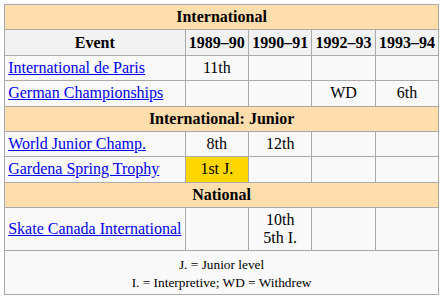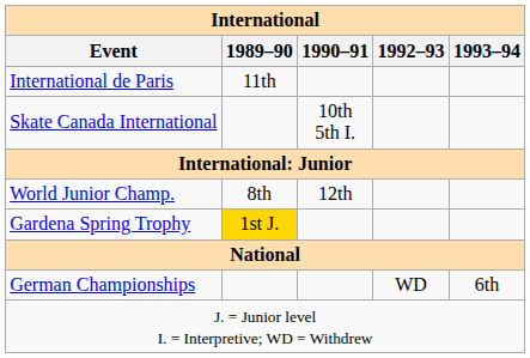 <table class="wikitable" style="text-align:center">
 <tr>
 <th style="background-color: #ffdead; " colspan=5 align=center>International</th>
 </tr>
 <tr>
 <th>Event</th>
 <th>1989–90</th>
 <th>1990–91</th>
 <th>1992–93</th>
 <th>1993–94</th>
 </tr>
 <tr>
 <td align=left><a href='#'>International de Paris</a></td>
 <td>11th</td>
 <td></td>
 <td></td>
 <td></td>
 </tr>
 <tr>
-<td align=left><a href='#'>German Championships</a></td>
+<td align=left><a href='#'>Skate Canada International</a></td>
+<td></td>
+<td>10th <br> 5th I.</td>
 <td></td>
 <td></td>
-<td>WD</td>
-<td>6th</td>
 </tr>
 <tr>
 <th style="background-color: #ffdead; " colspan=5 align=center>International: Junior</th>
 </tr>
 <tr>
 <td align=left><a href='#'>World Junior Champ.</a></td>
 <td>8th</td>
 <td>12th</td>
 <td></td>
 <td></td>
 </tr>
 <tr>
 <td align=left><a href='#'>Gardena Spring Trophy</a></td>
 <td bgcolor=gold>1st J.</td>
 <td></td>
 <td></td>
 <td></td>
 </tr>
 <tr>
 <th style="background-color: #ffdead; " colspan=5 align=center>National</th>
 </tr>
 <tr>
-<td align=left><a href='#'>Skate Canada International</a></td>
-<td></td>
-<td>10th <br> 5th I.</td>
+<td align=left><a href='#'>German Championships</a></td>
 <td></td>
 <td></td>
+<td>WD</td>
+<td>6th</td>
 </tr>
 <tr>
 <td colspan=5 align=center><small> J. = Junior level <br> I. = Interpretive; WD = Withdrew </small></td>
 </tr>
 </table>
